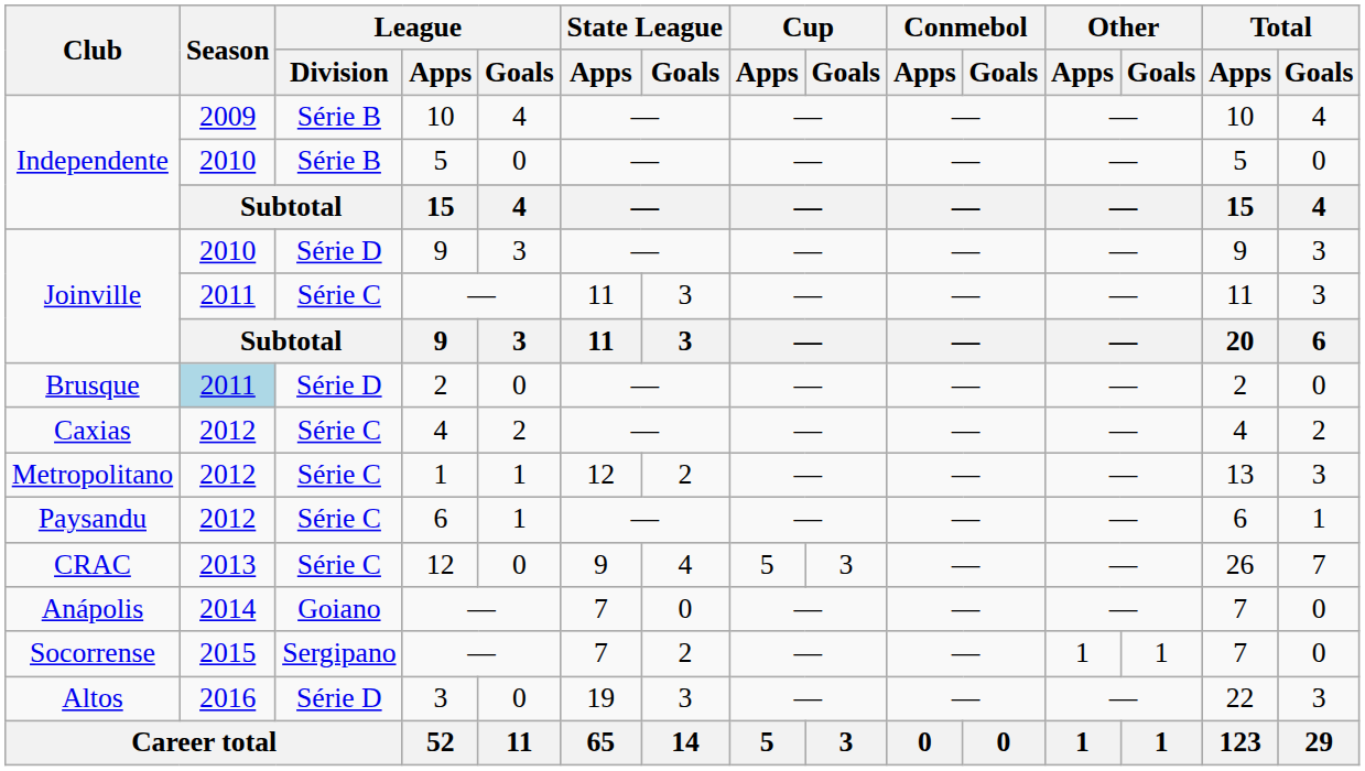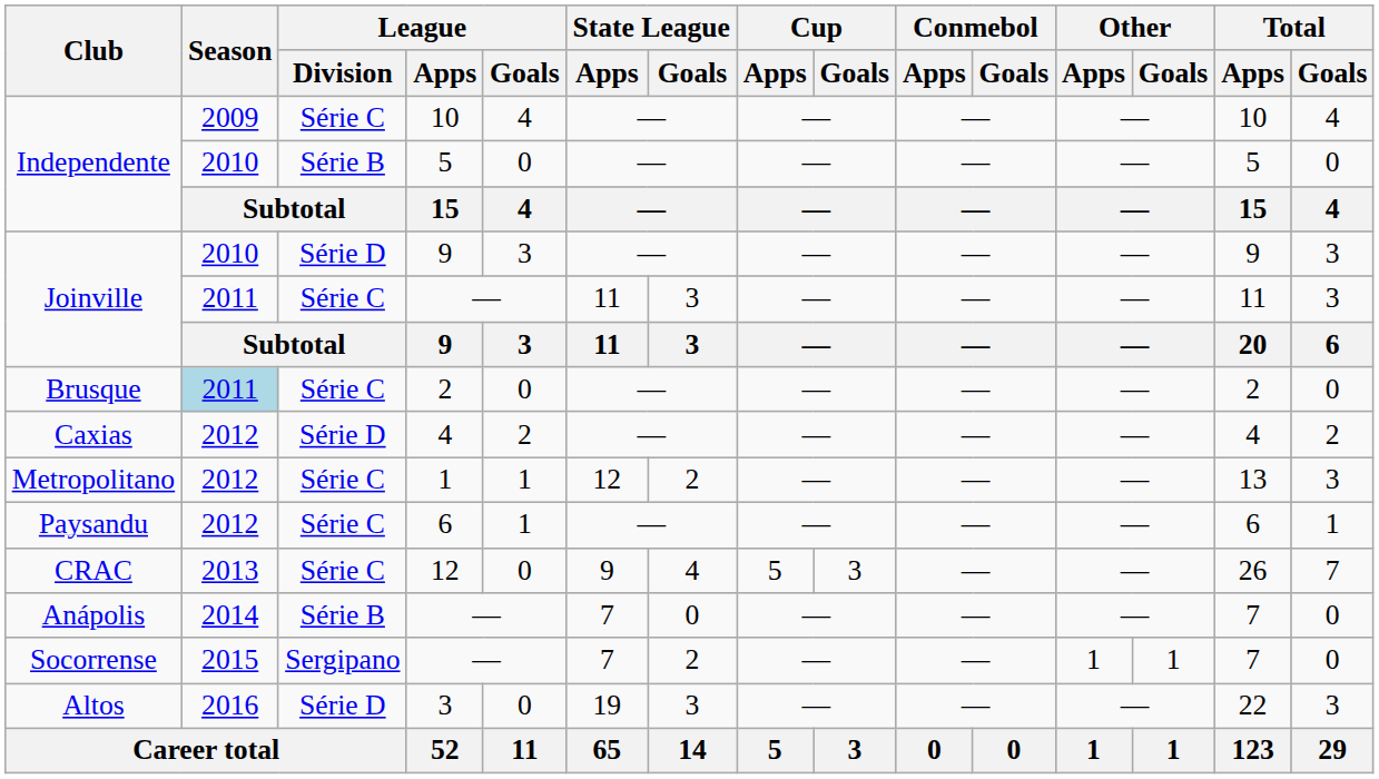 <table class="wikitable" style="text-align: center;">
 <tr>
 <th rowspan="2">Club</th>
 <th rowspan="2">Season</th>
 <th colspan="3">League</th>
 <th colspan="2">State League</th>
 <th colspan="2">Cup</th>
 <th colspan="2">Conmebol</th>
 <th colspan="2">Other</th>
 <th colspan="2">Total</th>
 </tr>
 <tr>
 <th>Division</th>
 <th>Apps</th>
 <th>Goals</th>
 <th>Apps</th>
 <th>Goals</th>
 <th>Apps</th>
 <th>Goals</th>
 <th>Apps</th>
 <th>Goals</th>
 <th>Apps</th>
 <th>Goals</th>
 <th>Apps</th>
 <th>Goals</th>
 </tr>
 <tr>
 <td rowspan=3 valign="center"><a href='#'>Independente</a></td>
 <td><a href='#'>2009</a></td>
-<td><a href='#'>Série B</a></td>
+<td><a href='#'>Série C</a></td>
 <td>10</td>
 <td>4</td>
 <td colspan="2">—</td>
 <td colspan="2">—</td>
 <td colspan="2">—</td>
 <td colspan="2">—</td>
 <td>10</td>
 <td>4</td>
 </tr>
 <tr>
 <td><a href='#'>2010</a></td>
 <td><a href='#'>Série B</a></td>
 <td>5</td>
 <td>0</td>
 <td colspan="2">—</td>
 <td colspan="2">—</td>
 <td colspan="2">—</td>
 <td colspan="2">—</td>
 <td>5</td>
 <td>0</td>
 </tr>
 <tr>
 <th colspan="2"><strong>Subtotal</strong></th>
 <th>15</th>
 <th>4</th>
 <th colspan="2">—</th>
 <th colspan="2">—</th>
 <th colspan="2">—</th>
 <th colspan="2">—</th>
 <th>15</th>
 <th>4</th>
 </tr>
 <tr>
 <td rowspan=3 valign="center"><a href='#'>Joinville</a></td>
 <td><a href='#'>2010</a></td>
 <td><a href='#'>Série D</a></td>
 <td>9</td>
 <td>3</td>
 <td colspan="2">—</td>
 <td colspan="2">—</td>
 <td colspan="2">—</td>
 <td colspan="2">—</td>
 <td>9</td>
 <td>3</td>
 </tr>
 <tr>
 <td><a href='#'>2011</a></td>
 <td><a href='#'>Série C</a></td>
 <td colspan="2">—</td>
 <td>11</td>
 <td>3</td>
 <td colspan="2">—</td>
 <td colspan="2">—</td>
 <td colspan="2">—</td>
 <td>11</td>
 <td>3</td>
 </tr>
 <tr>
 <th colspan="2"><strong>Subtotal</strong></th>
 <th>9</th>
 <th>3</th>
 <th>11</th>
 <th>3</th>
 <th colspan="2">—</th>
 <th colspan="2">—</th>
 <th colspan="2">—</th>
 <th>20</th>
 <th>6</th>
 </tr>
 <tr>
 <td valign="center"><a href='#'>Brusque</a></td>
 <td style="background: lightblue;"><a href='#'>2011</a></td>
-<td><a href='#'>Série D</a></td>
+<td><a href='#'>Série C</a></td>
 <td>2</td>
 <td>0</td>
 <td colspan="2">—</td>
 <td colspan="2">—</td>
 <td colspan="2">—</td>
 <td colspan="2">—</td>
 <td>2</td>
 <td>0</td>
 </tr>
 <tr>
 <td valign="center"><a href='#'>Caxias</a></td>
 <td><a href='#'>2012</a></td>
-<td><a href='#'>Série C</a></td>
+<td><a href='#'>Série D</a></td>
 <td>4</td>
 <td>2</td>
 <td colspan="2">—</td>
 <td colspan="2">—</td>
 <td colspan="2">—</td>
 <td colspan="2">—</td>
 <td>4</td>
 <td>2</td>
 </tr>
 <tr>
 <td valign="center"><a href='#'>Metropolitano</a></td>
 <td><a href='#'>2012</a></td>
 <td><a href='#'>Série C</a></td>
 <td>1</td>
 <td>1</td>
 <td>12</td>
 <td>2</td>
 <td colspan="2">—</td>
 <td colspan="2">—</td>
 <td colspan="2">—</td>
 <td>13</td>
 <td>3</td>
 </tr>
 <tr>
 <td valign="center"><a href='#'>Paysandu</a></td>
 <td><a href='#'>2012</a></td>
 <td><a href='#'>Série C</a></td>
 <td>6</td>
 <td>1</td>
 <td colspan="2">—</td>
 <td colspan="2">—</td>
 <td colspan="2">—</td>
 <td colspan="2">—</td>
 <td>6</td>
 <td>1</td>
 </tr>
 <tr>
 <td valign="center"><a href='#'>CRAC</a></td>
 <td><a href='#'>2013</a></td>
 <td><a href='#'>Série C</a></td>
 <td>12</td>
 <td>0</td>
 <td>9</td>
 <td>4</td>
 <td>5</td>
 <td>3</td>
 <td colspan="2">—</td>
 <td colspan="2">—</td>
 <td>26</td>
 <td>7</td>
 </tr>
 <tr>
 <td valign="center"><a href='#'>Anápolis</a></td>
 <td><a href='#'>2014</a></td>
-<td><a href='#'>Goiano</a></td>
+<td><a href='#'>Série B</a></td>
 <td colspan="2">—</td>
 <td>7</td>
 <td>0</td>
 <td colspan="2">—</td>
 <td colspan="2">—</td>
 <td colspan="2">—</td>
 <td>7</td>
 <td>0</td>
 </tr>
 <tr>
 <td valign="center"><a href='#'>Socorrense</a></td>
 <td><a href='#'>2015</a></td>
 <td><a href='#'>Sergipano</a></td>
 <td colspan="2">—</td>
 <td>7</td>
 <td>2</td>
 <td colspan="2">—</td>
 <td colspan="2">—</td>
 <td>1</td>
 <td>1</td>
 <td>7</td>
 <td>0</td>
 </tr>
 <tr>
 <td valign="center"><a href='#'>Altos</a></td>
 <td><a href='#'>2016</a></td>
 <td><a href='#'>Série D</a></td>
 <td>3</td>
 <td>0</td>
 <td>19</td>
 <td>3</td>
 <td colspan="2">—</td>
 <td colspan="2">—</td>
 <td colspan="2">—</td>
 <td>22</td>
 <td>3</td>
 </tr>
 <tr>
 <th colspan="3"><strong>Career total</strong></th>
 <th>52</th>
 <th>11</th>
 <th>65</th>
 <th>14</th>
 <th>5</th>
 <th>3</th>
 <th>0</th>
 <th>0</th>
 <th>1</th>
 <th>1</th>
 <th>123</th>
 <th>29</th>
 </tr>
 </table>
